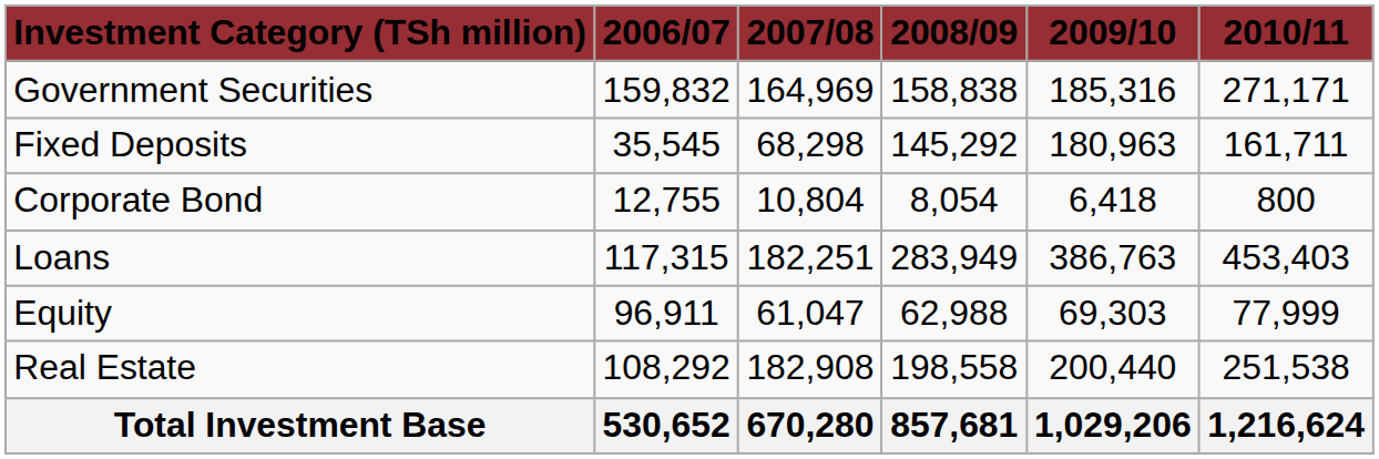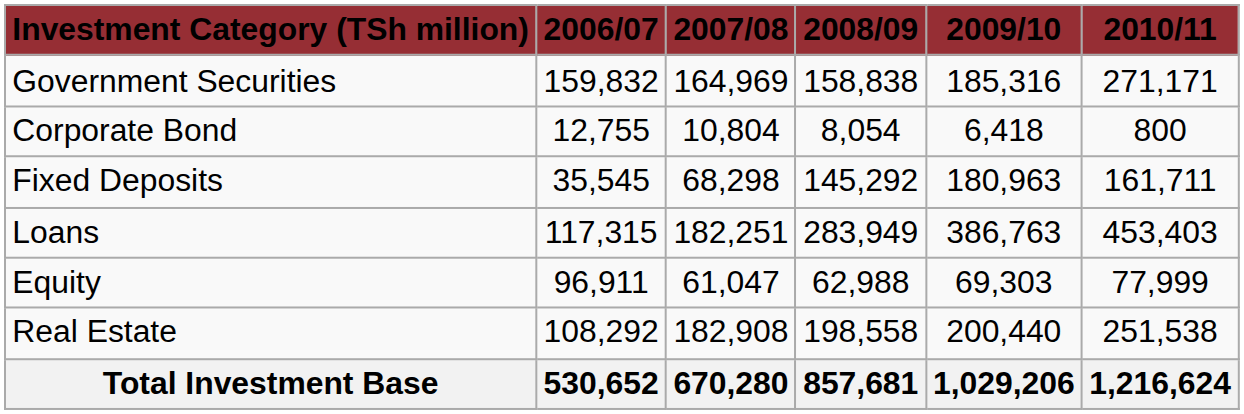 <table class="wikitable">
 <tr>
 <th style="background: #962e34;"><span>Investment Category (TSh million)</span></th>
 <th style="background: #962e34;"><span>2006/07</span></th>
 <th style="background: #962e34;"><span>2007/08</span></th>
 <th style="background: #962e34;"><span>2008/09</span></th>
 <th style="background: #962e34;"><span>2009/10</span></th>
 <th style="background: #962e34;"><span>2010/11</span></th>
 </tr>
 <tr>
 <td>Government Securities</td>
 <td align=center>159,832</td>
 <td align=center>164,969</td>
 <td align=center>158,838</td>
 <td align=center>185,316</td>
 <td align=center>271,171</td>
 </tr>
 <tr>
+<td>Corporate Bond</td>
+<td align=center>12,755</td>
+<td align=center>10,804</td>
+<td align=center>8,054</td>
+<td align=center>6,418</td>
+<td align=center>800</td>
+</tr>
+<tr>
 <td>Fixed Deposits</td>
 <td align=center>35,545</td>
 <td align=center>68,298</td>
 <td align=center>145,292</td>
 <td align=center>180,963</td>
 <td align=center>161,711</td>
-</tr>
-<tr>
-<td>Corporate Bond</td>
-<td align=center>12,755</td>
-<td align=center>10,804</td>
-<td align=center>8,054</td>
-<td align=center>6,418</td>
-<td align=center>800</td>
 </tr>
 <tr>
 <td>Loans</td>
 <td align=center>117,315</td>
 <td align=center>182,251</td>
 <td align=center>283,949</td>
 <td align=center>386,763</td>
 <td align=center>453,403</td>
 </tr>
 <tr>
 <td>Equity</td>
 <td align=center>96,911</td>
 <td align=center>61,047</td>
 <td align=center>62,988</td>
 <td align=center>69,303</td>
 <td align=center>77,999</td>
 </tr>
 <tr>
 <td>Real Estate</td>
 <td align=center>108,292</td>
 <td align=center>182,908</td>
 <td align=center>198,558</td>
 <td align=center>200,440</td>
 <td align=center>251,538</td>
 </tr>
 <tr>
 <th>Total Investment Base</th>
 <th align=center>530,652</th>
 <th align=center>670,280</th>
 <th align=center>857,681</th>
 <th align=center>1,029,206</th>
 <th align=center>1,216,624</th>
 </tr>
 </table>
